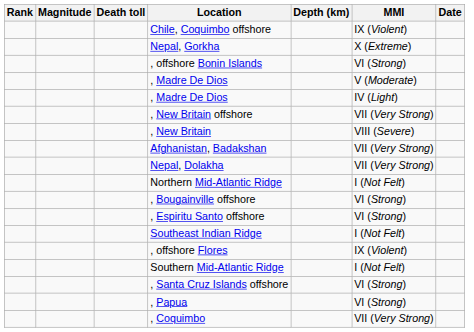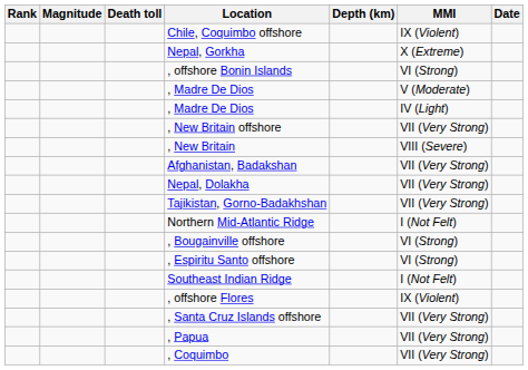 <table class="sortable wikitable" style="font-size:100%;">
 <tr>
 <th>Rank</th>
 <th>Magnitude</th>
 <th>Death toll</th>
 <th>Location</th>
 <th>Depth (km)</th>
 <th>MMI</th>
 <th>Date</th>
 </tr>
 <tr>
 <td></td>
 <td></td>
 <td></td>
 <td> <a href='#'>Chile</a>, <a href='#'>Coquimbo</a> offshore</td>
 <td></td>
 <td>IX (<em>Violent</em>)</td>
 <td></td>
 </tr>
 <tr>
 <td></td>
 <td></td>
 <td></td>
 <td> <a href='#'>Nepal</a>, <a href='#'>Gorkha</a></td>
 <td></td>
 <td>X (<em>Extreme</em>)</td>
 <td></td>
 </tr>
 <tr>
 <td></td>
 <td></td>
 <td></td>
 <td>, offshore <a href='#'>Bonin Islands</a></td>
 <td></td>
 <td>VI (<em>Strong</em>)</td>
 <td></td>
 </tr>
 <tr>
 <td></td>
 <td></td>
 <td></td>
 <td>, <a href='#'>Madre De Dios</a></td>
 <td></td>
 <td>V (<em>Moderate</em>)</td>
 <td></td>
 </tr>
 <tr>
 <td></td>
 <td></td>
 <td></td>
 <td>, <a href='#'>Madre De Dios</a></td>
 <td></td>
 <td>IV (<em>Light</em>)</td>
 <td></td>
 </tr>
 <tr>
 <td></td>
 <td></td>
 <td></td>
 <td>, <a href='#'>New Britain</a> offshore</td>
 <td></td>
 <td>VII (<em>Very Strong</em>)</td>
 <td></td>
 </tr>
 <tr>
 <td></td>
 <td></td>
 <td></td>
 <td>, <a href='#'>New Britain</a></td>
 <td></td>
 <td>VIII (<em>Severe</em>)</td>
 <td></td>
 </tr>
 <tr>
 <td></td>
 <td></td>
 <td></td>
 <td> <a href='#'>Afghanistan</a>, <a href='#'>Badakshan</a></td>
 <td></td>
 <td>VII (<em>Very Strong</em>)</td>
 <td></td>
 </tr>
 <tr>
 <td></td>
 <td></td>
 <td></td>
 <td> <a href='#'>Nepal</a>, <a href='#'>Dolakha</a></td>
 <td></td>
 <td>VII (<em>Very Strong</em>)</td>
 <td></td>
 </tr>
 <tr>
 <td></td>
 <td></td>
 <td></td>
+<td> <a href='#'>Tajikistan</a>, <a href='#'>Gorno-Badakhshan</a></td>
+<td></td>
+<td>VII (<em>Very Strong</em>)</td>
+<td></td>
+</tr>
+<tr>
+<td></td>
+<td></td>
+<td></td>
 <td>Northern <a href='#'>Mid-Atlantic Ridge</a></td>
 <td></td>
 <td>I (<em>Not Felt</em>)</td>
 <td></td>
 </tr>
 <tr>
 <td></td>
 <td></td>
 <td></td>
 <td>, <a href='#'>Bougainville</a> offshore</td>
 <td></td>
 <td>VI (<em>Strong</em>)</td>
 <td></td>
 </tr>
 <tr>
 <td></td>
 <td></td>
 <td></td>
 <td>, <a href='#'>Espiritu Santo</a> offshore</td>
 <td></td>
 <td>VI (<em>Strong</em>)</td>
 <td></td>
 </tr>
 <tr>
 <td></td>
 <td></td>
 <td></td>
 <td><a href='#'>Southeast Indian Ridge</a></td>
 <td></td>
 <td>I (<em>Not Felt</em>)</td>
 <td></td>
 </tr>
 <tr>
 <td></td>
 <td></td>
 <td></td>
 <td>, offshore <a href='#'>Flores</a></td>
 <td></td>
 <td>IX (<em>Violent</em>)</td>
 <td></td>
 </tr>
 <tr>
 <td></td>
 <td></td>
 <td></td>
-<td>Southern <a href='#'>Mid-Atlantic Ridge</a></td>
-<td></td>
-<td>I (<em>Not Felt</em>)</td>
-<td></td>
-</tr>
-<tr>
-<td></td>
-<td></td>
-<td></td>
 <td>, <a href='#'>Santa Cruz Islands</a> offshore</td>
 <td></td>
-<td>VI (<em>Strong</em>)</td>
+<td>VII (<em>Very Strong</em>)</td>
 <td></td>
 </tr>
 <tr>
 <td></td>
 <td></td>
 <td></td>
 <td>, <a href='#'>Papua</a></td>
 <td></td>
-<td>VI (<em>Strong</em>)</td>
+<td>VII (<em>Very Strong</em>)</td>
 <td></td>
 </tr>
 <tr>
 <td></td>
 <td></td>
 <td></td>
 <td>, <a href='#'>Coquimbo</a></td>
 <td></td>
 <td>VII (<em>Very Strong</em>)</td>
 <td></td>
 </tr>
 </table>
